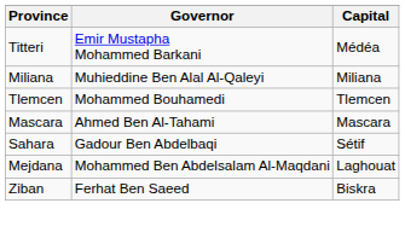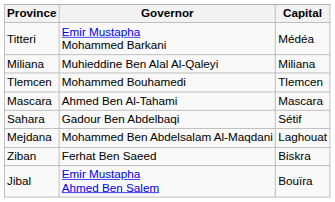 <table class="wikitable">
 <tr>
 </tr>
 <tr>
 <th>Province</th>
 <th>Governor</th>
 <th>Capital</th>
 </tr>
 <tr>
 <td>Titteri</td>
 <td><a href='#'>Emir Mustapha</a><br>Mohammed Barkani</td>
 <td>Médéa</td>
 </tr>
 <tr>
 <td>Miliana</td>
 <td>Muhieddine Ben Alal Al-Qaleyi</td>
 <td>Miliana</td>
 </tr>
 <tr>
 <td>Tlemcen</td>
 <td>Mohammed Bouhamedi</td>
 <td>Tlemcen</td>
 </tr>
 <tr>
 <td>Mascara</td>
 <td>Ahmed Ben Al-Tahami</td>
 <td>Mascara</td>
 </tr>
 <tr>
 <td>Sahara</td>
 <td>Gadour Ben Abdelbaqi</td>
 <td>Sétif</td>
 </tr>
 <tr>
 <td>Mejdana</td>
 <td>Mohammed Ben Abdelsalam Al-Maqdani</td>
 <td>Laghouat</td>
 </tr>
 <tr>
 <td>Ziban</td>
 <td>Ferhat Ben Saeed</td>
 <td>Biskra</td>
 </tr>
+<tr>
+<td>Jibal</td>
+<td><a href='#'>Emir Mustapha</a><br><a href='#'>Ahmed Ben Salem</a></td>
+<td>Bouïra</td>
+</tr>
 </table>
